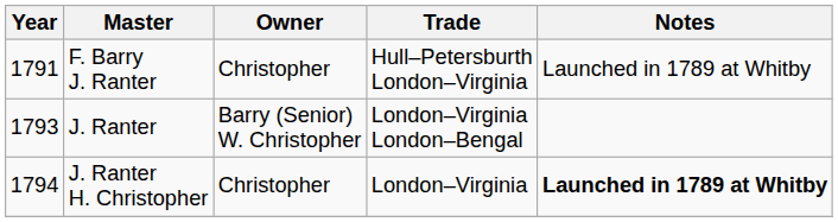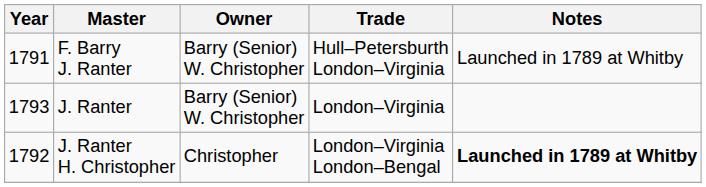 <table class="sortable wikitable">
 <tr>
 <th>Year</th>
 <th>Master</th>
 <th>Owner</th>
 <th>Trade</th>
 <th>Notes</th>
 </tr>
 <tr>
 <td>1791</td>
 <td>F. Barry<br>J. Ranter</td>
-<td>Christopher</td>
+<td>Barry (Senior)<br>W. Christopher</td>
 <td>Hull–Petersburth<br>London–Virginia</td>
 <td>Launched in 1789 at Whitby</td>
 </tr>
 <tr>
 <td>1793</td>
 <td>J. Ranter</td>
 <td>Barry (Senior)<br>W. Christopher</td>
-<td>London–Virginia<br>London–Bengal</td>
+<td>London–Virginia</td>
 <td></td>
 </tr>
 <tr>
-<td>1794</td>
+<td>1792</td>
 <td>J. Ranter<br>H. Christopher</td>
 <td>Christopher</td>
-<td>London–Virginia</td>
+<td>London–Virginia<br>London–Bengal</td>
 <td><strong>Launched in 1789 at Whitby</strong></td>
 </tr>
 <tr>
 </tr>
 </table>
